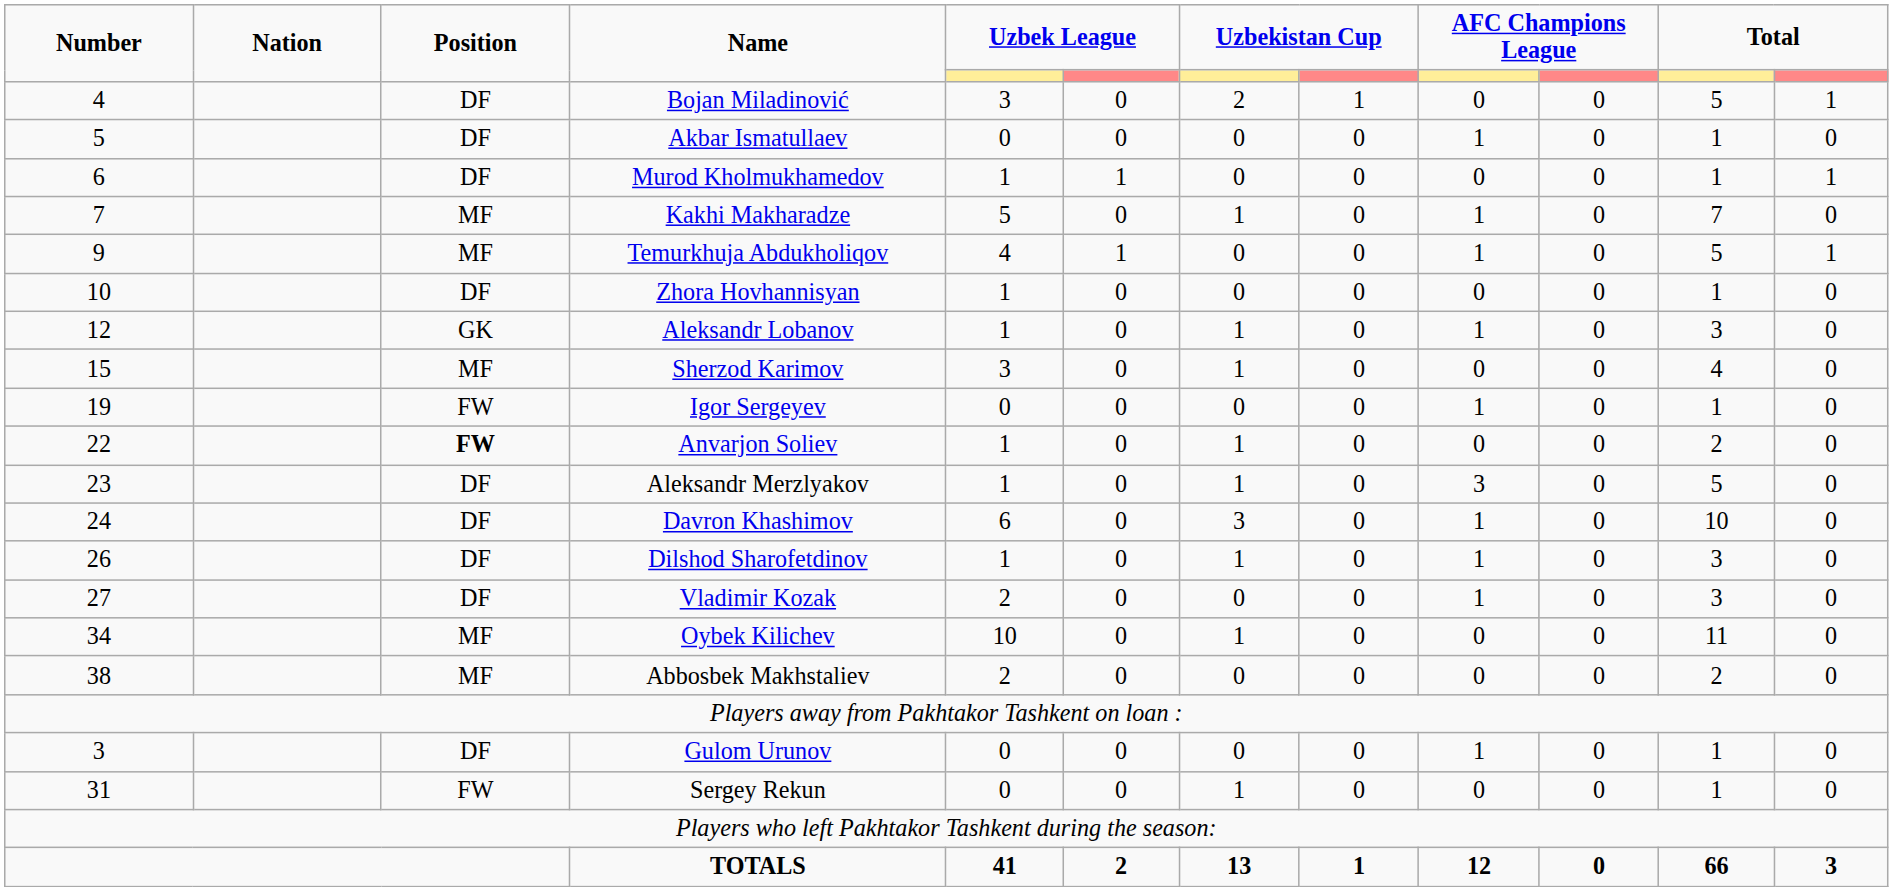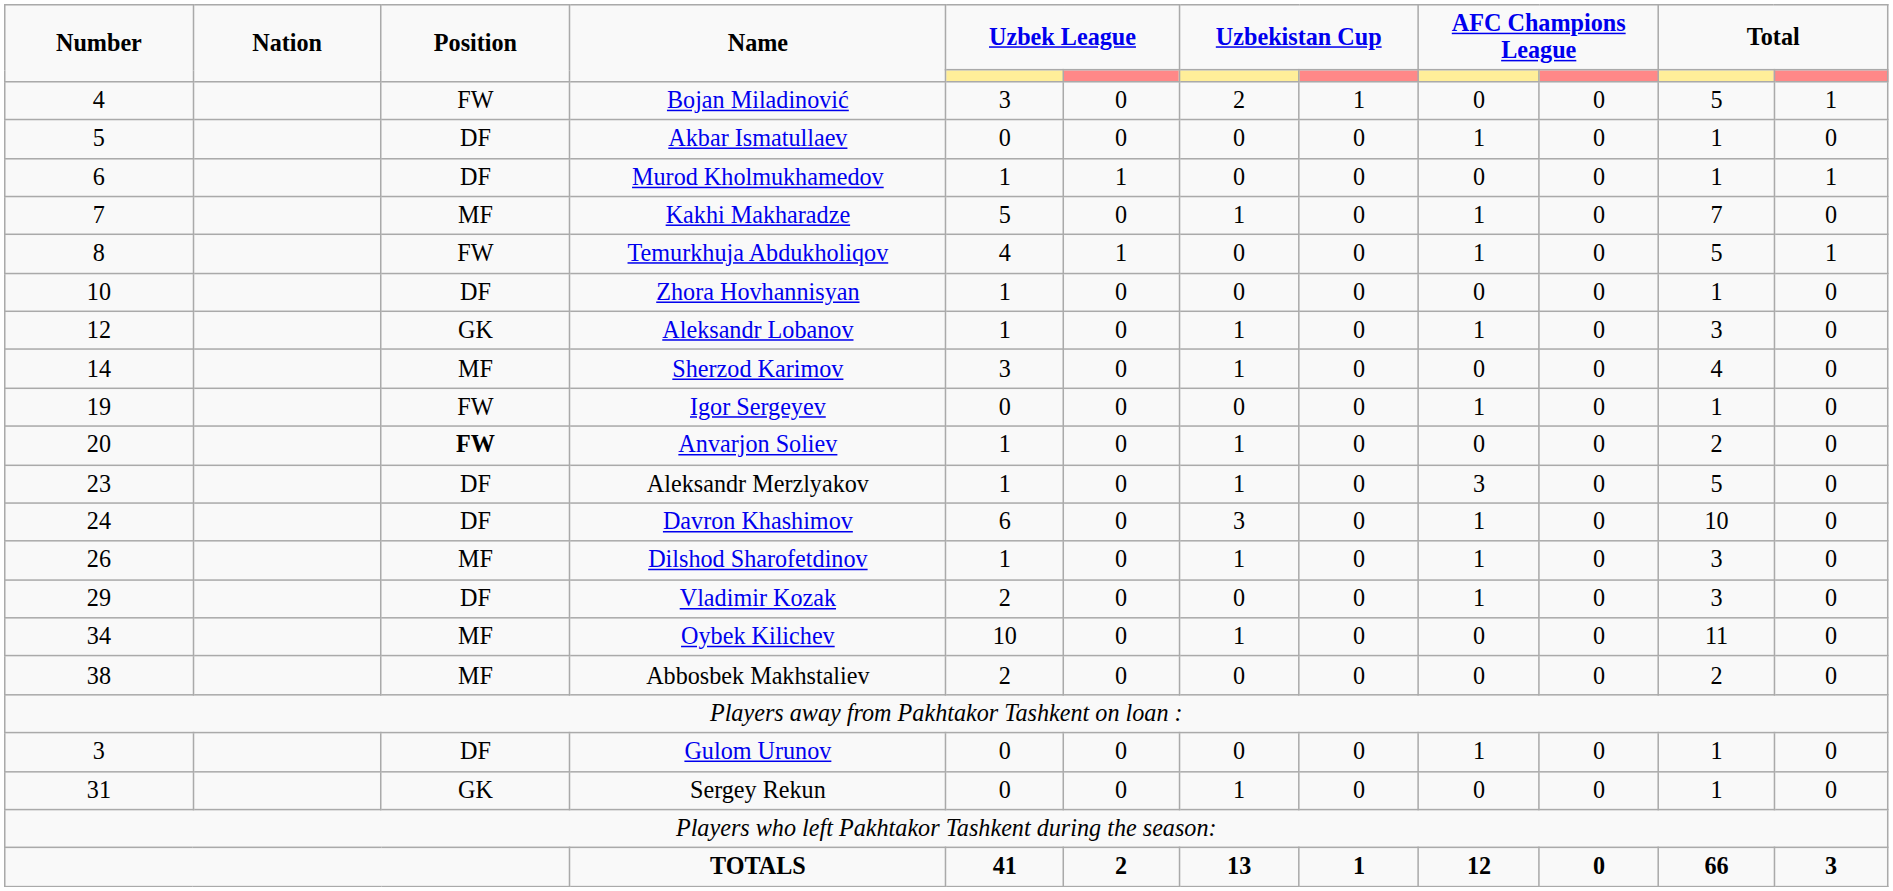 <table class="wikitable" style="font-size: 100%; text-align: center;">
 <tr>
 <td rowspan="2" width="10%" align="center"><strong>Number</strong></td>
 <td rowspan="2" width="10%" align="center"><strong>Nation</strong></td>
 <td rowspan="2" width="10%" align="center"><strong>Position</strong></td>
 <td rowspan="2" width="20%" align="center"><strong>Name</strong></td>
 <td colspan="2" align="center"><strong><a href='#'>Uzbek League</a></strong></td>
 <td colspan="2" align="center"><strong><a href='#'>Uzbekistan Cup</a></strong></td>
 <td colspan="2" align="center"><strong><a href='#'>AFC Champions League</a></strong></td>
 <td colspan="2" align="center"><strong>Total</strong></td>
 </tr>
 <tr>
 <th width=80 style="background: #FFEE99"></th>
 <th width=80 style="background: #FF8888"></th>
 <th width=80 style="background: #FFEE99"></th>
 <th width=80 style="background: #FF8888"></th>
 <th width=80 style="background: #FFEE99"></th>
 <th width=80 style="background: #FF8888"></th>
 <th width=80 style="background: #FFEE99"></th>
 <th width=80 style="background: #FF8888"></th>
 </tr>
 <tr>
 <td>4</td>
 <td></td>
-<td>DF</td>
+<td>FW</td>
 <td><a href='#'>Bojan Miladinović</a></td>
 <td>3</td>
 <td>0</td>
 <td>2</td>
 <td>1</td>
 <td>0</td>
 <td>0</td>
 <td>5</td>
 <td>1</td>
 </tr>
 <tr>
 <td>5</td>
 <td></td>
 <td>DF</td>
 <td><a href='#'>Akbar Ismatullaev</a></td>
 <td>0</td>
 <td>0</td>
 <td>0</td>
 <td>0</td>
 <td>1</td>
 <td>0</td>
 <td>1</td>
 <td>0</td>
 </tr>
 <tr>
 <td>6</td>
 <td></td>
 <td>DF</td>
 <td><a href='#'>Murod Kholmukhamedov</a></td>
 <td>1</td>
 <td>1</td>
 <td>0</td>
 <td>0</td>
 <td>0</td>
 <td>0</td>
 <td>1</td>
 <td>1</td>
 </tr>
 <tr>
 <td>7</td>
 <td></td>
 <td>MF</td>
 <td><a href='#'>Kakhi Makharadze</a></td>
 <td>5</td>
 <td>0</td>
 <td>1</td>
 <td>0</td>
 <td>1</td>
 <td>0</td>
 <td>7</td>
 <td>0</td>
 </tr>
 <tr>
-<td>9</td>
+<td>8</td>
 <td></td>
-<td>MF</td>
+<td>FW</td>
 <td><a href='#'>Temurkhuja Abdukholiqov</a></td>
 <td>4</td>
 <td>1</td>
 <td>0</td>
 <td>0</td>
 <td>1</td>
 <td>0</td>
 <td>5</td>
 <td>1</td>
 </tr>
 <tr>
 <td>10</td>
 <td></td>
 <td>DF</td>
 <td><a href='#'>Zhora Hovhannisyan</a></td>
 <td>1</td>
 <td>0</td>
 <td>0</td>
 <td>0</td>
 <td>0</td>
 <td>0</td>
 <td>1</td>
 <td>0</td>
 </tr>
 <tr>
 <td>12</td>
 <td></td>
 <td>GK</td>
 <td><a href='#'>Aleksandr Lobanov</a></td>
 <td>1</td>
 <td>0</td>
 <td>1</td>
 <td>0</td>
 <td>1</td>
 <td>0</td>
 <td>3</td>
 <td>0</td>
 </tr>
 <tr>
-<td>15</td>
+<td>14</td>
 <td></td>
 <td>MF</td>
 <td><a href='#'>Sherzod Karimov</a></td>
 <td>3</td>
 <td>0</td>
 <td>1</td>
 <td>0</td>
 <td>0</td>
 <td>0</td>
 <td>4</td>
 <td>0</td>
 </tr>
 <tr>
 <td>19</td>
 <td></td>
 <td>FW</td>
 <td><a href='#'>Igor Sergeyev</a></td>
 <td>0</td>
 <td>0</td>
 <td>0</td>
 <td>0</td>
 <td>1</td>
 <td>0</td>
 <td>1</td>
 <td>0</td>
 </tr>
 <tr>
-<td>22</td>
+<td>20</td>
 <td></td>
 <td><strong>FW</strong></td>
 <td><a href='#'>Anvarjon Soliev</a></td>
 <td>1</td>
 <td>0</td>
 <td>1</td>
 <td>0</td>
 <td>0</td>
 <td>0</td>
 <td>2</td>
 <td>0</td>
 </tr>
 <tr>
 <td>23</td>
 <td></td>
 <td>DF</td>
 <td>Aleksandr Merzlyakov</td>
 <td>1</td>
 <td>0</td>
 <td>1</td>
 <td>0</td>
 <td>3</td>
 <td>0</td>
 <td>5</td>
 <td>0</td>
 </tr>
 <tr>
 <td>24</td>
 <td></td>
 <td>DF</td>
 <td><a href='#'>Davron Khashimov</a></td>
 <td>6</td>
 <td>0</td>
 <td>3</td>
 <td>0</td>
 <td>1</td>
 <td>0</td>
 <td>10</td>
 <td>0</td>
 </tr>
 <tr>
 <td>26</td>
 <td></td>
-<td>DF</td>
+<td>MF</td>
 <td><a href='#'>Dilshod Sharofetdinov</a></td>
 <td>1</td>
 <td>0</td>
 <td>1</td>
 <td>0</td>
 <td>1</td>
 <td>0</td>
 <td>3</td>
 <td>0</td>
 </tr>
 <tr>
-<td>27</td>
+<td>29</td>
 <td></td>
 <td>DF</td>
 <td><a href='#'>Vladimir Kozak</a></td>
 <td>2</td>
 <td>0</td>
 <td>0</td>
 <td>0</td>
 <td>1</td>
 <td>0</td>
 <td>3</td>
 <td>0</td>
 </tr>
 <tr>
 <td>34</td>
 <td></td>
 <td>MF</td>
 <td><a href='#'>Oybek Kilichev</a></td>
 <td>10</td>
 <td>0</td>
 <td>1</td>
 <td>0</td>
 <td>0</td>
 <td>0</td>
 <td>11</td>
 <td>0</td>
 </tr>
 <tr>
 <td>38</td>
 <td></td>
 <td>MF</td>
 <td>Abbosbek Makhstaliev</td>
 <td>2</td>
 <td>0</td>
 <td>0</td>
 <td>0</td>
 <td>0</td>
 <td>0</td>
 <td>2</td>
 <td>0</td>
 </tr>
 <tr>
 <td colspan="14"><em>Players away from Pakhtakor Tashkent on loan :</em></td>
 </tr>
 <tr>
 <td>3</td>
 <td></td>
 <td>DF</td>
 <td><a href='#'>Gulom Urunov</a></td>
 <td>0</td>
 <td>0</td>
 <td>0</td>
 <td>0</td>
 <td>1</td>
 <td>0</td>
 <td>1</td>
 <td>0</td>
 </tr>
 <tr>
 <td>31</td>
 <td></td>
-<td>FW</td>
+<td>GK</td>
 <td>Sergey Rekun</td>
 <td>0</td>
 <td>0</td>
 <td>1</td>
 <td>0</td>
 <td>0</td>
 <td>0</td>
 <td>1</td>
 <td>0</td>
 </tr>
 <tr>
 <td colspan="14"><em>Players who left Pakhtakor Tashkent during the season:</em></td>
 </tr>
 <tr>
 <td colspan="3"></td>
 <td><strong>TOTALS</strong></td>
 <td><strong>41</strong></td>
 <td><strong>2</strong></td>
 <td><strong>13</strong></td>
 <td><strong>1</strong></td>
 <td><strong>12</strong></td>
 <td><strong>0</strong></td>
 <td><strong>66</strong></td>
 <td><strong>3</strong></td>
 </tr>
 </table>
